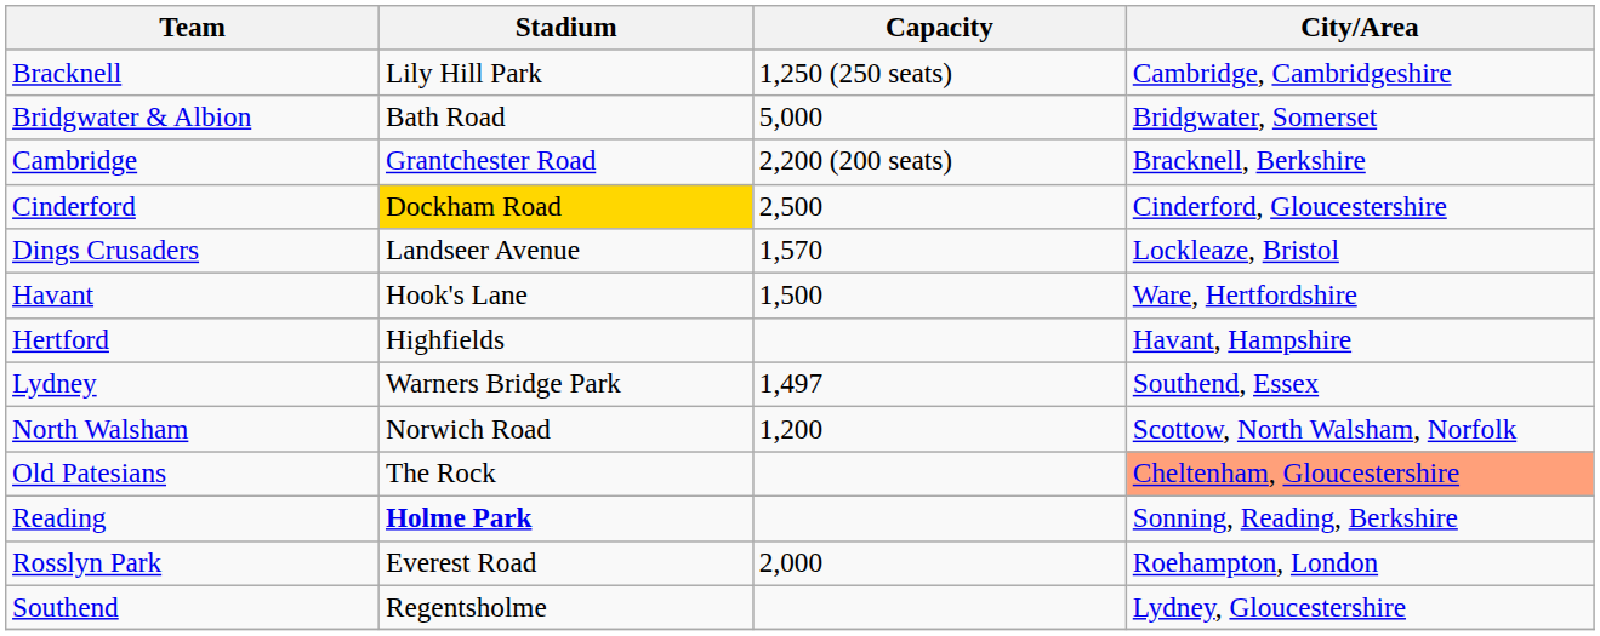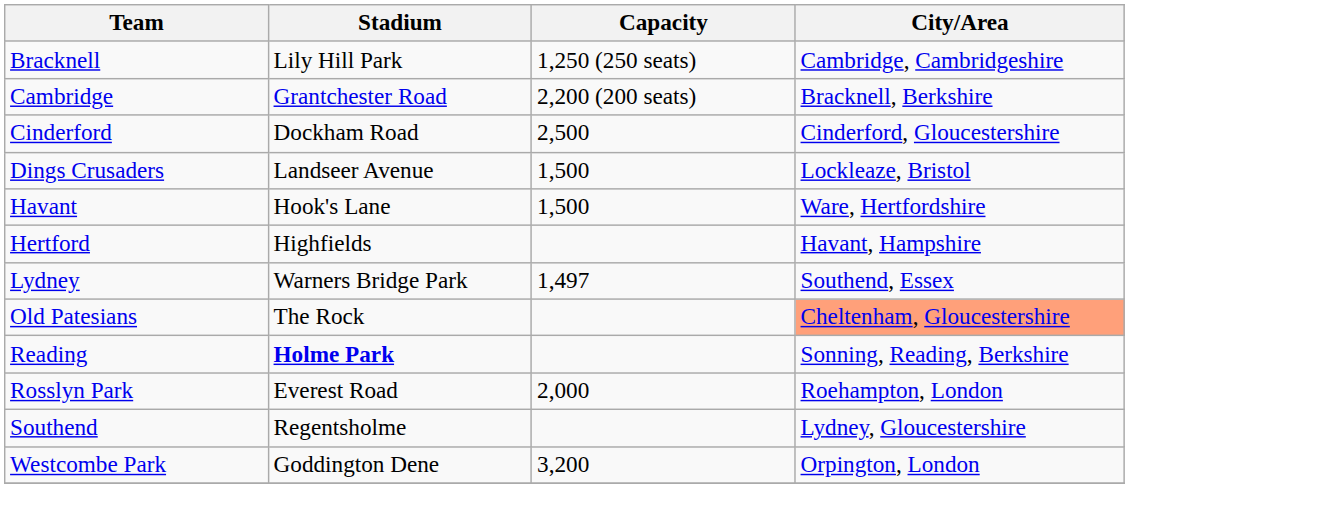 <table class="wikitable sortable">
 <tr>
 <th width=20%>Team</th>
 <th width=20%>Stadium</th>
 <th width=20%>Capacity</th>
 <th width=25%>City/Area</th>
 </tr>
 <tr>
 <td><a href='#'>Bracknell</a></td>
 <td>Lily Hill Park</td>
 <td>1,250 (250 seats)</td>
 <td><a href='#'>Cambridge</a>, <a href='#'>Cambridgeshire</a></td>
 </tr>
 <tr>
-<td><a href='#'>Bridgwater & Albion</a></td>
-<td>Bath Road</td>
-<td>5,000</td>
-<td><a href='#'>Bridgwater</a>, <a href='#'>Somerset</a></td>
-</tr>
-<tr>
 <td><a href='#'>Cambridge</a></td>
 <td><a href='#'>Grantchester Road</a></td>
 <td>2,200 (200 seats)</td>
 <td><a href='#'>Bracknell</a>, <a href='#'>Berkshire</a></td>
 </tr>
 <tr>
 <td><a href='#'>Cinderford</a></td>
-<td style="background: gold;">Dockham Road</td>
+<td>Dockham Road</td>
 <td>2,500</td>
 <td><a href='#'>Cinderford</a>, <a href='#'>Gloucestershire</a></td>
 </tr>
 <tr>
 <td><a href='#'>Dings Crusaders</a></td>
 <td>Landseer Avenue</td>
-<td>1,570</td>
+<td>1,500</td>
 <td><a href='#'>Lockleaze</a>, <a href='#'>Bristol</a></td>
 </tr>
 <tr>
 <td><a href='#'>Havant</a></td>
 <td>Hook's Lane</td>
 <td>1,500</td>
 <td><a href='#'>Ware</a>, <a href='#'>Hertfordshire</a></td>
 </tr>
 <tr>
 <td><a href='#'>Hertford</a></td>
 <td>Highfields</td>
 <td></td>
 <td><a href='#'>Havant</a>, <a href='#'>Hampshire</a></td>
 </tr>
 <tr>
 <td><a href='#'>Lydney</a></td>
 <td>Warners Bridge Park</td>
 <td>1,497</td>
 <td><a href='#'>Southend</a>, <a href='#'>Essex</a></td>
-</tr>
-<tr>
-<td><a href='#'>North Walsham</a></td>
-<td>Norwich Road</td>
-<td>1,200</td>
-<td><a href='#'>Scottow</a>, <a href='#'>North Walsham</a>, <a href='#'>Norfolk</a></td>
 </tr>
 <tr>
 <td><a href='#'>Old Patesians</a></td>
 <td>The Rock</td>
 <td></td>
 <td style="background: lightsalmon;"><a href='#'>Cheltenham</a>, <a href='#'>Gloucestershire</a></td>
 </tr>
 <tr>
 <td><a href='#'>Reading</a></td>
 <td><strong><a href='#'>Holme Park</a></strong></td>
 <td></td>
 <td><a href='#'>Sonning</a>, <a href='#'>Reading</a>, <a href='#'>Berkshire</a></td>
 </tr>
 <tr>
 <td><a href='#'>Rosslyn Park</a></td>
 <td>Everest Road</td>
 <td>2,000</td>
 <td><a href='#'>Roehampton</a>, <a href='#'>London</a></td>
 </tr>
 <tr>
 <td><a href='#'>Southend</a></td>
 <td>Regentsholme</td>
 <td></td>
 <td><a href='#'>Lydney</a>, <a href='#'>Gloucestershire</a></td>
 </tr>
 <tr>
+<td><a href='#'>Westcombe Park</a></td>
+<td>Goddington Dene</td>
+<td>3,200</td>
+<td><a href='#'>Orpington</a>, <a href='#'>London</a></td>
+</tr>
+<tr>
 </tr>
 </table>
